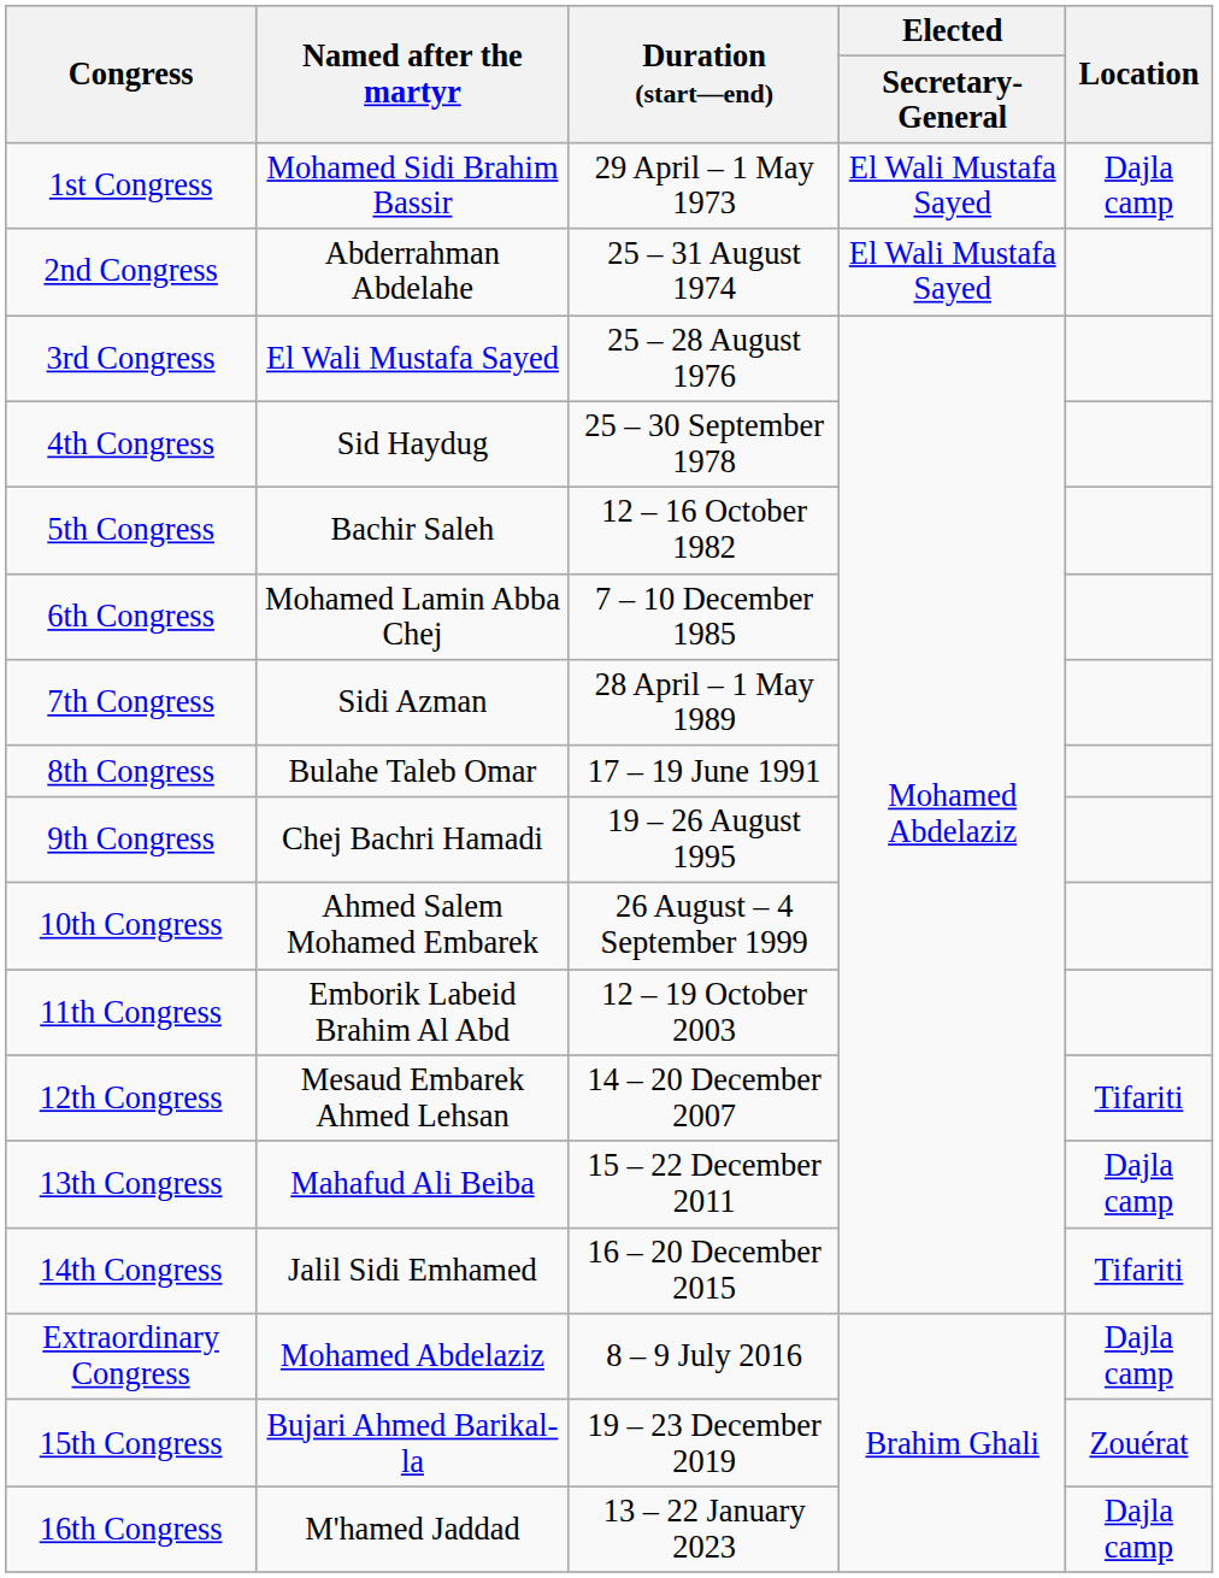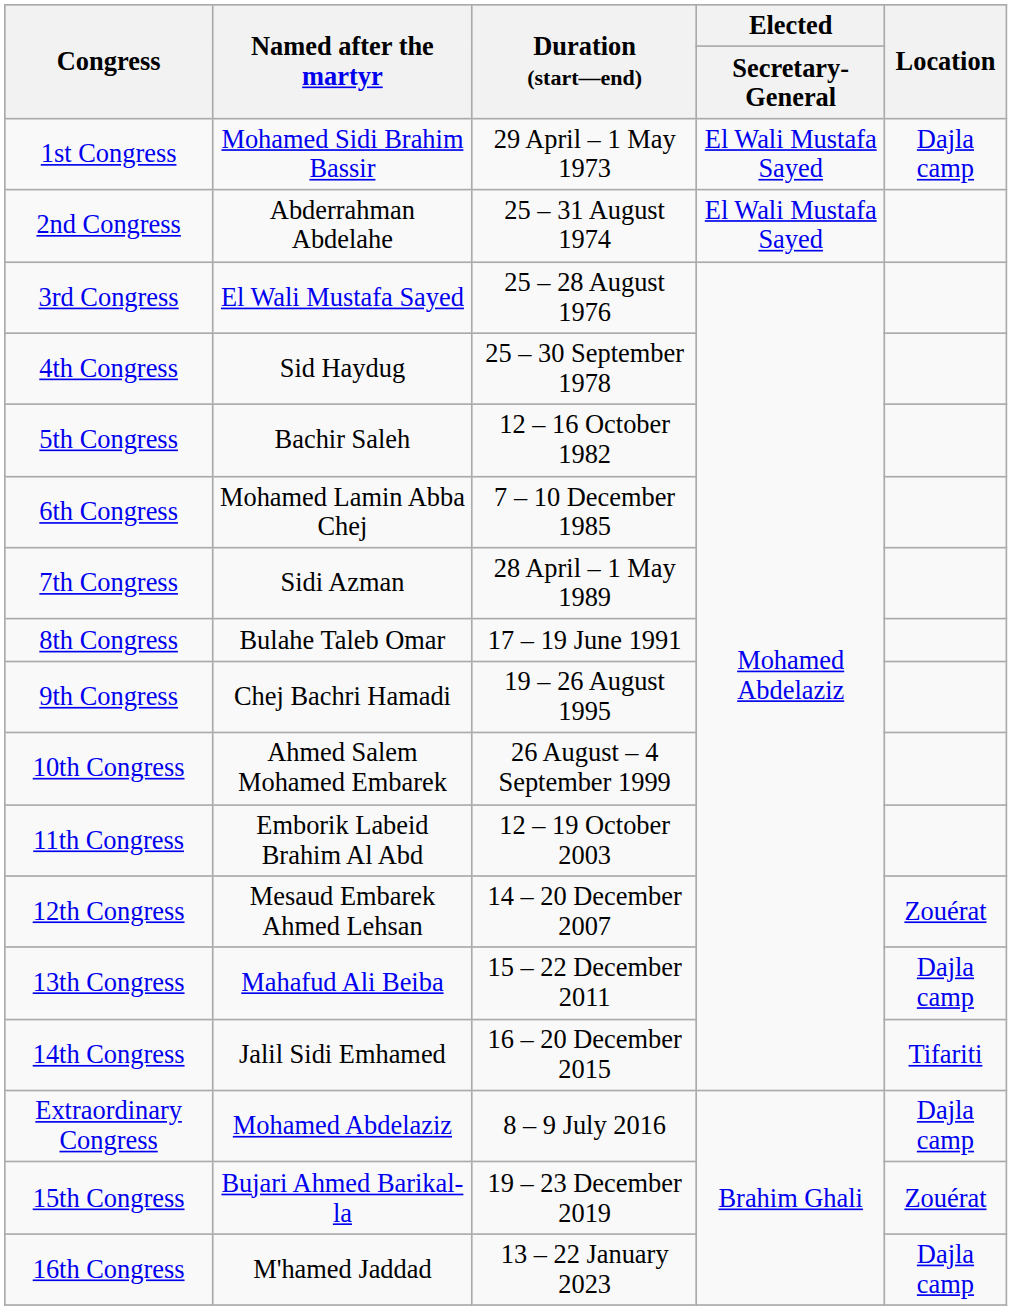 <table class="wikitable" style="text-align:center">
 <tr>
 <th rowspan="2">Congress</th>
 <th rowspan="2">Named after the <a href='#'>martyr</a></th>
 <th rowspan="2">Duration<br><small>(start—end)</small></th>
 <th>Elected</th>
 <th rowspan="2">Location</th>
 </tr>
 <tr>
 <th>Secretary-General</th>
 </tr>
 <tr>
 <td><a href='#'>1st Congress</a></td>
 <td><a href='#'>Mohamed Sidi Brahim Bassir</a></td>
 <td>29 April – 1 May 1973</td>
 <td><a href='#'>El Wali Mustafa Sayed</a></td>
 <td> <a href='#'>Dajla camp</a></td>
 </tr>
 <tr>
 <td><a href='#'>2nd Congress</a></td>
 <td>Abderrahman Abdelahe</td>
 <td>25 – 31 August 1974</td>
 <td><a href='#'>El Wali Mustafa Sayed</a></td>
 <td></td>
 </tr>
 <tr>
 <td><a href='#'>3rd Congress</a></td>
 <td><a href='#'>El Wali Mustafa Sayed</a></td>
 <td>25 – 28 August 1976</td>
 <td rowspan="12"><a href='#'>Mohamed Abdelaziz</a></td>
 <td></td>
 </tr>
 <tr>
 <td><a href='#'>4th Congress</a></td>
 <td>Sid Haydug</td>
 <td>25 – 30 September 1978</td>
 <td></td>
 </tr>
 <tr>
 <td><a href='#'>5th Congress</a></td>
 <td>Bachir Saleh</td>
 <td>12 – 16 October 1982</td>
 <td></td>
 </tr>
 <tr>
 <td><a href='#'>6th Congress</a></td>
 <td>Mohamed Lamin Abba Chej</td>
 <td>7 – 10 December 1985</td>
 <td></td>
 </tr>
 <tr>
 <td><a href='#'>7th Congress</a></td>
 <td>Sidi Azman</td>
 <td>28 April – 1 May 1989</td>
 <td></td>
 </tr>
 <tr>
 <td><a href='#'>8th Congress</a></td>
 <td>Bulahe Taleb Omar</td>
 <td>17 – 19 June 1991</td>
 <td></td>
 </tr>
 <tr>
 <td><a href='#'>9th Congress</a></td>
 <td>Chej Bachri Hamadi</td>
 <td>19 – 26 August 1995</td>
 <td></td>
 </tr>
 <tr>
 <td><a href='#'>10th Congress</a></td>
 <td>Ahmed Salem Mohamed Embarek</td>
 <td>26 August – 4 September 1999</td>
 <td></td>
 </tr>
 <tr>
 <td><a href='#'>11th Congress</a></td>
 <td>Emborik Labeid Brahim Al Abd</td>
 <td>12 – 19 October 2003</td>
 <td></td>
 </tr>
 <tr>
 <td><a href='#'>12th Congress</a></td>
 <td>Mesaud Embarek Ahmed Lehsan</td>
 <td>14 – 20 December 2007</td>
-<td> <a href='#'>Tifariti</a></td>
+<td> <a href='#'>Zouérat</a></td>
 </tr>
 <tr>
 <td><a href='#'>13th Congress</a></td>
 <td><a href='#'>Mahafud Ali Beiba</a></td>
 <td>15 – 22 December 2011</td>
 <td> <a href='#'>Dajla camp</a></td>
 </tr>
 <tr>
 <td><a href='#'>14th Congress</a></td>
 <td>Jalil Sidi Emhamed</td>
 <td>16 – 20 December 2015</td>
 <td> <a href='#'>Tifariti</a></td>
 </tr>
 <tr>
 <td><a href='#'>Extraordinary Congress</a></td>
 <td><a href='#'>Mohamed Abdelaziz</a></td>
 <td>8 – 9 July 2016</td>
 <td rowspan="3"><a href='#'>Brahim Ghali</a></td>
 <td> <a href='#'>Dajla camp</a></td>
 </tr>
 <tr>
 <td><a href='#'>15th Congress</a></td>
 <td><a href='#'>Bujari Ahmed Barikal-la</a></td>
 <td>19 – 23 December 2019</td>
 <td> <a href='#'>Zouérat</a></td>
 </tr>
 <tr>
 <td><a href='#'>16th Congress</a></td>
 <td>M'hamed Jaddad</td>
 <td>13 – 22 January 2023</td>
 <td> <a href='#'>Dajla camp</a></td>
 </tr>
 </table>
